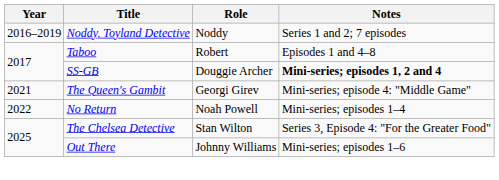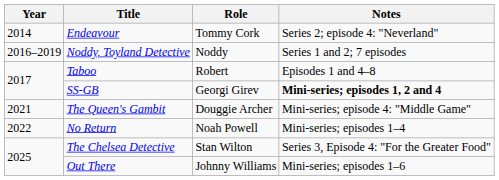 <table class="wikitable sortable">
 <tr>
 <th>Year</th>
 <th>Title</th>
 <th>Role</th>
 <th>Notes</th>
+</tr>
+<tr>
+<td>2014</td>
+<td><em><a href='#'>Endeavour</a></em></td>
+<td>Tommy Cork</td>
+<td>Series 2; episode 4: "Neverland"</td>
 </tr>
 <tr>
 <td>2016–2019</td>
 <td><em><a href='#'>Noddy, Toyland Detective</a></em></td>
 <td>Noddy</td>
 <td>Series 1 and 2; 7 episodes</td>
 </tr>
 <tr>
 <td rowspan="2">2017</td>
 <td><em><a href='#'>Taboo</a></em></td>
 <td>Robert</td>
 <td>Episodes 1 and 4–8</td>
 </tr>
 <tr>
 <td><em><a href='#'>SS-GB</a></em></td>
-<td>Douggie Archer</td>
+<td>Georgi Girev</td>
 <td><strong>Mini-series; episodes 1, 2 and 4</strong></td>
 </tr>
 <tr>
 <td>2021</td>
 <td><em><a href='#'>The Queen's Gambit</a></em></td>
-<td>Georgi Girev</td>
+<td>Douggie Archer</td>
 <td>Mini-series; episode 4: "Middle Game"</td>
 </tr>
 <tr>
 <td>2022</td>
 <td><em><a href='#'>No Return</a></em></td>
 <td>Noah Powell</td>
 <td>Mini-series; episodes 1–4</td>
 </tr>
 <tr>
 <td rowspan="2">2025</td>
 <td><em><a href='#'>The Chelsea Detective</a></em></td>
 <td>Stan Wilton</td>
 <td>Series 3, Episode 4: "For the Greater Food"</td>
 </tr>
 <tr>
 <td><em><a href='#'>Out There</a></em></td>
 <td>Johnny Williams</td>
 <td>Mini-series; episodes 1–6</td>
 </tr>
 </table>
